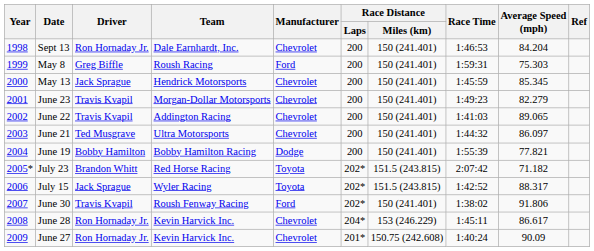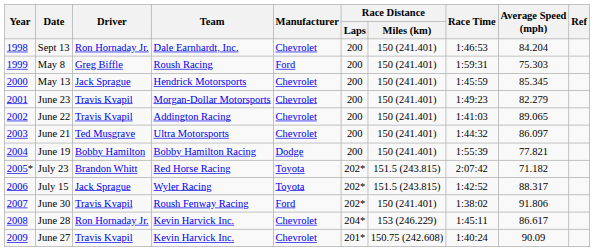 <table class="wikitable" style="font-size: 95%;">
 <tr>
 <th rowspan="2">Year</th>
 <th rowspan="2">Date</th>
 <th rowspan="2">Driver</th>
 <th rowspan="2">Team</th>
 <th rowspan="2">Manufacturer</th>
 <th colspan="2">Race Distance</th>
 <th rowspan="2">Race Time</th>
 <th rowspan="2">Average Speed<br>(mph)</th>
 <th rowspan="2">Ref</th>
 </tr>
 <tr>
 <th>Laps</th>
 <th>Miles (km)</th>
 </tr>
 <tr>
 <td><a href='#'>1998</a></td>
 <td>Sept 13</td>
 <td><a href='#'>Ron Hornaday Jr.</a></td>
 <td><a href='#'>Dale Earnhardt, Inc.</a></td>
 <td><a href='#'>Chevrolet</a></td>
 <td align="center">200</td>
 <td align="center">150 (241.401)</td>
 <td align="center">1:46:53</td>
 <td align="center">84.204</td>
 <td align="center"></td>
 </tr>
 <tr>
 <td><a href='#'>1999</a></td>
 <td>May 8</td>
 <td><a href='#'>Greg Biffle</a></td>
 <td><a href='#'>Roush Racing</a></td>
 <td><a href='#'>Ford</a></td>
 <td align="center">200</td>
 <td align="center">150 (241.401)</td>
 <td align="center">1:59:31</td>
 <td align="center">75.303</td>
 <td align="center"></td>
 </tr>
 <tr>
 <td><a href='#'>2000</a></td>
 <td>May 13</td>
 <td><a href='#'>Jack Sprague</a></td>
 <td><a href='#'>Hendrick Motorsports</a></td>
 <td><a href='#'>Chevrolet</a></td>
 <td align="center">200</td>
 <td align="center">150 (241.401)</td>
 <td align="center">1:45:59</td>
 <td align="center">85.345</td>
 <td align="center"></td>
 </tr>
 <tr>
 <td><a href='#'>2001</a></td>
 <td>June 23</td>
 <td><a href='#'>Travis Kvapil</a></td>
 <td><a href='#'>Morgan-Dollar Motorsports</a></td>
 <td><a href='#'>Chevrolet</a></td>
 <td align="center">200</td>
 <td align="center">150 (241.401)</td>
 <td align="center">1:49:23</td>
 <td align="center">82.279</td>
 <td align="center"></td>
 </tr>
 <tr>
 <td><a href='#'>2002</a></td>
 <td>June 22</td>
 <td><a href='#'>Travis Kvapil</a></td>
 <td><a href='#'>Addington Racing</a></td>
 <td><a href='#'>Chevrolet</a></td>
 <td align="center">200</td>
 <td align="center">150 (241.401)</td>
 <td align="center">1:41:03</td>
 <td align="center">89.065</td>
 <td align="center"></td>
 </tr>
 <tr>
 <td><a href='#'>2003</a></td>
 <td>June 21</td>
 <td><a href='#'>Ted Musgrave</a></td>
 <td><a href='#'>Ultra Motorsports</a></td>
 <td><a href='#'>Chevrolet</a></td>
 <td align="center">200</td>
 <td align="center">150 (241.401)</td>
 <td align="center">1:44:32</td>
 <td align="center">86.097</td>
 <td align="center"></td>
 </tr>
 <tr>
 <td><a href='#'>2004</a></td>
 <td>June 19</td>
 <td><a href='#'>Bobby Hamilton</a></td>
 <td><a href='#'>Bobby Hamilton Racing</a></td>
 <td><a href='#'>Dodge</a></td>
 <td align="center">200</td>
 <td align="center">150 (241.401)</td>
 <td align="center">1:55:39</td>
 <td align="center">77.821</td>
 <td align="center"></td>
 </tr>
 <tr>
 <td><a href='#'>2005</a>*</td>
 <td>July 23</td>
 <td><a href='#'>Brandon Whitt</a></td>
 <td><a href='#'>Red Horse Racing</a></td>
 <td><a href='#'>Toyota</a></td>
 <td align="center">202*</td>
 <td align="center">151.5 (243.815)</td>
 <td align="center">2:07:42</td>
 <td align="center">71.182</td>
 <td align="center"></td>
 </tr>
 <tr>
 <td><a href='#'>2006</a></td>
 <td>July 15</td>
 <td><a href='#'>Jack Sprague</a></td>
 <td><a href='#'>Wyler Racing</a></td>
 <td><a href='#'>Toyota</a></td>
 <td align="center">202*</td>
 <td align="center">151.5 (243.815)</td>
 <td align="center">1:42:52</td>
 <td align="center">88.317</td>
 <td align="center"></td>
 </tr>
 <tr>
 <td><a href='#'>2007</a></td>
 <td>June 30</td>
 <td><a href='#'>Travis Kvapil</a></td>
 <td><a href='#'>Roush Fenway Racing</a></td>
 <td><a href='#'>Ford</a></td>
 <td align="center">202*</td>
 <td align="center">150 (241.401)</td>
 <td align="center">1:38:02</td>
 <td align="center">91.806</td>
 <td align="center"></td>
 </tr>
 <tr>
 <td><a href='#'>2008</a></td>
 <td>June 28</td>
 <td><a href='#'>Ron Hornaday Jr.</a></td>
 <td><a href='#'>Kevin Harvick Inc.</a></td>
 <td><a href='#'>Chevrolet</a></td>
 <td align="center">204*</td>
 <td align="center">153 (246.229)</td>
 <td align="center">1:45:11</td>
 <td align="center">86.617</td>
 <td align="center"></td>
 </tr>
 <tr>
 <td><a href='#'>2009</a></td>
 <td>June 27</td>
-<td><a href='#'>Ron Hornaday Jr.</a></td>
+<td><a href='#'>Travis Kvapil</a></td>
 <td><a href='#'>Kevin Harvick Inc.</a></td>
 <td><a href='#'>Chevrolet</a></td>
 <td align="center">201*</td>
 <td align="center">150.75 (242.608)</td>
 <td align="center">1:40:24</td>
 <td align="center">90.09</td>
 <td align="center"></td>
 </tr>
 </table>
